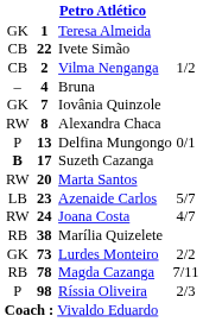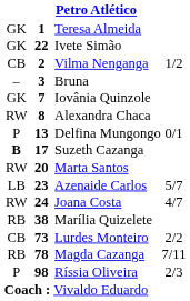 <table cellspacing="1" cellpadding="0" style="text-align:center; font-size: 90%">
 <tr>
 <td colspan=6 align=center><strong><a href='#'>Petro Atlético</a></strong></td>
 </tr>
 <tr>
 <th width="25"></th>
 <th width="25"></th>
 </tr>
 <tr>
 <td>GK</td>
 <td><strong>1</strong></td>
 <td align="left"> <a href='#'>Teresa Almeida</a></td>
 <td></td>
 <td></td>
 <td></td>
 </tr>
 <tr>
-<td>CB</td>
+<td>GK</td>
 <td><strong>22</strong></td>
 <td align="left"> Ivete Simão</td>
 <td></td>
 <td></td>
 <td></td>
 </tr>
 <tr>
 <td>CB</td>
 <td><strong>2</strong></td>
 <td align="left"> <a href='#'>Vilma Nenganga</a></td>
 <td>1/2</td>
 <td></td>
 <td></td>
 </tr>
 <tr>
 <td>–</td>
-<td><strong>4</strong></td>
+<td><strong>3</strong></td>
 <td align="left"> Bruna</td>
 <td></td>
 <td></td>
 <td></td>
 </tr>
 <tr>
 <td>GK</td>
 <td><strong>7</strong></td>
 <td align="left"> Iovânia Quinzole</td>
 <td></td>
 <td></td>
 <td></td>
 </tr>
 <tr>
 <td>RW</td>
 <td><strong>8</strong></td>
 <td align="left"> Alexandra Chaca</td>
 <td></td>
 <td></td>
 <td></td>
 </tr>
 <tr>
 <td>P</td>
 <td><strong>13</strong></td>
 <td align="left"> Delfina Mungongo</td>
 <td>0/1</td>
 <td></td>
 <td></td>
 </tr>
 <tr>
 <td><strong>B</strong></td>
 <td><strong>17</strong></td>
 <td align="left"> Suzeth Cazanga</td>
 <td></td>
 <td></td>
 <td></td>
 </tr>
 <tr>
 <td>RW</td>
 <td><strong>20</strong></td>
 <td align="left"> <a href='#'>Marta Santos</a></td>
 <td></td>
 <td></td>
 <td></td>
 </tr>
 <tr>
 <td>LB</td>
 <td><strong>23</strong></td>
 <td align="left"> <a href='#'>Azenaide Carlos</a></td>
 <td>5/7</td>
 <td></td>
 <td></td>
 </tr>
 <tr>
 <td>RW</td>
 <td><strong>24</strong></td>
 <td align="left"> <a href='#'>Joana Costa</a></td>
 <td>4/7</td>
 <td></td>
 <td></td>
 </tr>
 <tr>
 <td>RB</td>
 <td><strong>38</strong></td>
 <td align="left"> Marília Quizelete</td>
 <td></td>
 <td></td>
 <td></td>
 </tr>
 <tr>
-<td>GK</td>
+<td>CB</td>
 <td><strong>73</strong></td>
 <td align="left"> <a href='#'>Lurdes Monteiro</a></td>
 <td>2/2</td>
 <td></td>
 <td></td>
 </tr>
 <tr>
 <td>RB</td>
 <td><strong>78</strong></td>
 <td align="left"> <a href='#'>Magda Cazanga</a></td>
 <td>7/11</td>
 <td></td>
 <td></td>
 </tr>
 <tr>
 <td>P</td>
 <td><strong>98</strong></td>
 <td align="left"> <a href='#'>Ríssia Oliveira</a></td>
 <td>2/3</td>
 <td></td>
 <td></td>
 </tr>
 <tr>
 <td colspan=4 align="left"><strong>Coach :</strong>  <a href='#'>Vivaldo Eduardo</a></td>
 </tr>
 </table>
